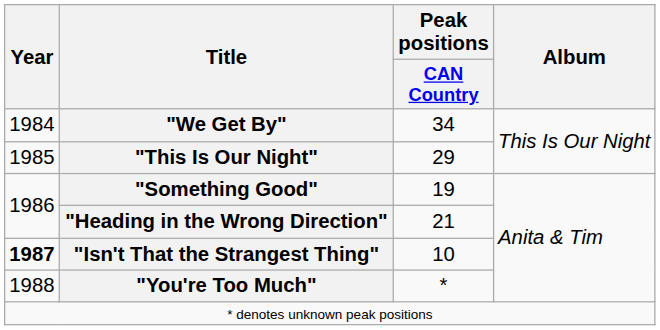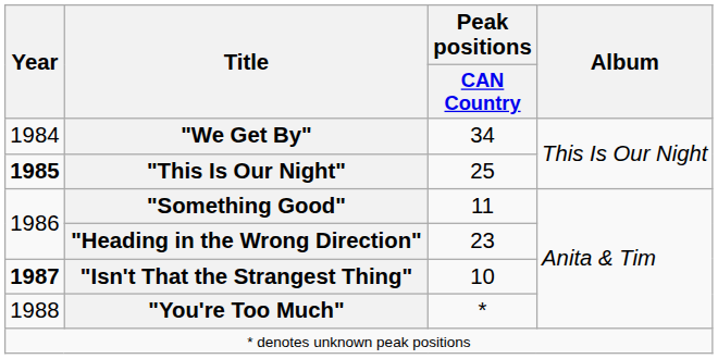 <table class="wikitable plainrowheaders" style=text-align:center;>
 <tr>
 <th scope="col" rowspan="2">Year</th>
 <th scope="col" rowspan="2" style="width:16em;">Title</th>
 <th scope="col" colspan="1">Peak positions</th>
 <th scope="col" rowspan="2">Album</th>
 </tr>
 <tr>
 <th style="width:4em;font-size:90%;"><a href='#'>CAN Country</a></th>
 </tr>
 <tr>
 <td>1984</td>
 <th scope="row">"We Get By"</th>
 <td>34</td>
 <td rowspan="2" align="left"><em>This Is Our Night</em></td>
 </tr>
 <tr>
-<td>1985</td>
+<td><strong>1985</strong></td>
 <th scope="row">"This Is Our Night"</th>
-<td>29</td>
+<td>25</td>
 </tr>
 <tr>
 <td rowspan="2">1986</td>
 <th scope="row">"Something Good"</th>
-<td>19</td>
+<td>11</td>
 <td align="left" rowspan="4"><em>Anita & Tim</em></td>
 </tr>
 <tr>
 <th scope="row">"Heading in the Wrong Direction"</th>
-<td>21</td>
+<td>23</td>
 </tr>
 <tr>
 <td><strong>1987</strong></td>
 <th scope="row">"Isn't That the Strangest Thing"</th>
 <td>10</td>
 </tr>
 <tr>
 <td>1988</td>
 <th scope="row">"You're Too Much"</th>
 <td>*</td>
 </tr>
 <tr>
 <td colspan="4" style="font-size:8pt">* denotes unknown peak positions</td>
 </tr>
 </table>
